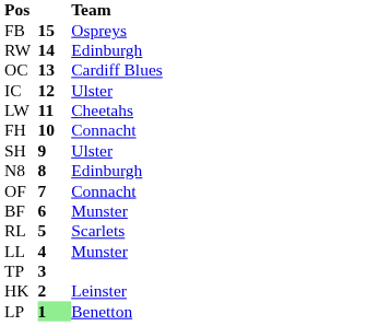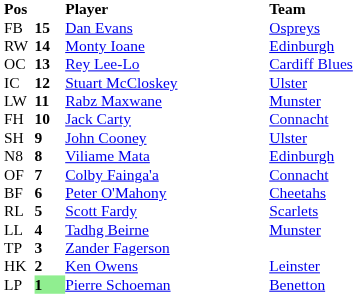 <table style="font-size: 95%" cellspacing="0" cellpadding="0">
 <tr>
 <th width="30" align="left">Pos</th>
 <th width="30"></th>
+<th style="width:200px;" align="left">Player</th>
 <th style="width:150px;" align="left">Team</th>
 </tr>
 <tr>
 <td>FB</td>
 <td><strong>15</strong></td>
+<td> <a href='#'>Dan Evans</a></td>
 <td> <a href='#'>Ospreys</a></td>
 </tr>
 <tr>
 <td>RW</td>
 <td><strong>14</strong></td>
+<td> <a href='#'>Monty Ioane</a></td>
 <td> <a href='#'>Edinburgh</a></td>
 </tr>
 <tr>
 <td>OC</td>
 <td><strong>13</strong></td>
+<td> <a href='#'>Rey Lee-Lo</a></td>
 <td> <a href='#'>Cardiff Blues</a></td>
 </tr>
 <tr>
 <td>IC</td>
 <td><strong>12</strong></td>
+<td> <a href='#'>Stuart McCloskey</a></td>
 <td> <a href='#'>Ulster</a></td>
 </tr>
 <tr>
 <td>LW</td>
 <td><strong>11</strong></td>
-<td> <a href='#'>Cheetahs</a></td>
+<td> <a href='#'>Rabz Maxwane</a></td>
+<td> <a href='#'>Munster</a></td>
 </tr>
 <tr>
 <td>FH</td>
 <td><strong>10</strong></td>
+<td> <a href='#'>Jack Carty</a></td>
 <td> <a href='#'>Connacht</a></td>
 </tr>
 <tr>
 <td>SH</td>
 <td><strong>9</strong></td>
+<td> <a href='#'>John Cooney</a></td>
 <td> <a href='#'>Ulster</a></td>
 </tr>
 <tr>
 <td>N8</td>
 <td><strong>8</strong></td>
+<td> <a href='#'>Viliame Mata</a></td>
 <td> <a href='#'>Edinburgh</a></td>
 </tr>
 <tr>
 <td>OF</td>
 <td><strong>7</strong></td>
+<td> <a href='#'>Colby Fainga'a</a></td>
 <td> <a href='#'>Connacht</a></td>
 </tr>
 <tr>
 <td>BF</td>
 <td><strong>6</strong></td>
-<td> <a href='#'>Munster</a></td>
+<td> <a href='#'>Peter O'Mahony</a></td>
+<td> <a href='#'>Cheetahs</a></td>
 </tr>
 <tr>
 <td>RL</td>
 <td><strong>5</strong></td>
+<td> <a href='#'>Scott Fardy</a></td>
 <td> <a href='#'>Scarlets</a></td>
 </tr>
 <tr>
 <td>LL</td>
 <td><strong>4</strong></td>
+<td> <a href='#'>Tadhg Beirne</a></td>
 <td> <a href='#'>Munster</a></td>
 </tr>
 <tr>
 <td>TP</td>
 <td><strong>3</strong></td>
+<td> <a href='#'>Zander Fagerson</a></td>
 <td></td>
 </tr>
 <tr>
 <td>HK</td>
 <td><strong>2</strong></td>
+<td> <a href='#'>Ken Owens</a></td>
 <td> <a href='#'>Leinster</a></td>
 </tr>
 <tr>
 <td>LP</td>
 <td style="background: lightgreen;"><strong>1</strong></td>
+<td> <a href='#'>Pierre Schoeman</a></td>
 <td> <a href='#'>Benetton</a></td>
 </tr>
 </table>
